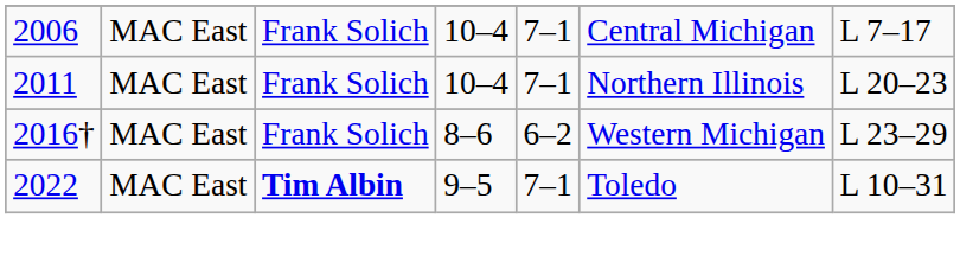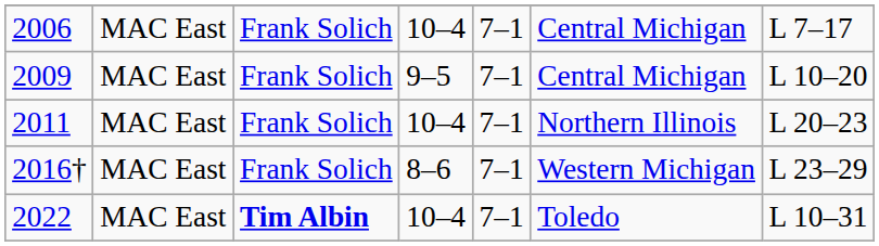 <table class="wikitable">
 <tr>
 </tr>
 <tr>
 <td><a href='#'>2006</a></td>
 <td>MAC East</td>
 <td><a href='#'>Frank Solich</a></td>
 <td>10–4</td>
 <td>7–1</td>
 <td><a href='#'>Central Michigan</a></td>
 <td>L 7–17</td>
+</tr>
+<tr>
+<td><a href='#'>2009</a></td>
+<td>MAC East</td>
+<td><a href='#'>Frank Solich</a></td>
+<td>9–5</td>
+<td>7–1</td>
+<td><a href='#'>Central Michigan</a></td>
+<td>L 10–20</td>
 </tr>
 <tr>
 <td><a href='#'>2011</a></td>
 <td>MAC East</td>
 <td><a href='#'>Frank Solich</a></td>
 <td>10–4</td>
 <td>7–1</td>
 <td><a href='#'>Northern Illinois</a></td>
 <td>L 20–23</td>
 </tr>
 <tr>
 <td><a href='#'>2016</a>†</td>
 <td>MAC East</td>
 <td><a href='#'>Frank Solich</a></td>
 <td>8–6</td>
-<td>6–2</td>
+<td>7–1</td>
 <td><a href='#'>Western Michigan</a></td>
 <td>L 23–29</td>
 </tr>
 <tr>
 <td><a href='#'>2022</a></td>
 <td>MAC East</td>
 <td><strong><a href='#'>Tim Albin</a></strong></td>
-<td>9–5</td>
+<td>10–4</td>
 <td>7–1</td>
 <td><a href='#'>Toledo</a></td>
 <td>L 10–31</td>
 </tr>
 </table>
